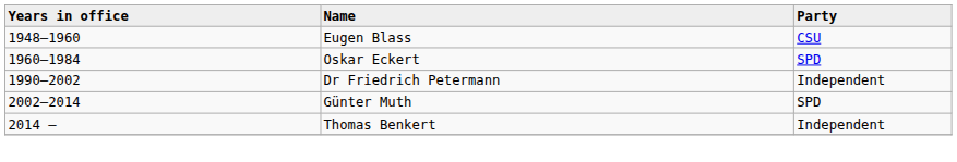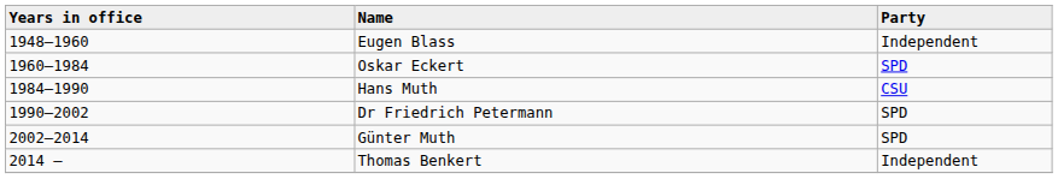 <table class="wikitable">
 <tr>
 <td bgcolor="#EEEEEE" !! width="20%"><strong>Years in office</strong></td>
 <td bgcolor="#EEEEEE" !! width="30%"><strong>Name</strong></td>
 <td bgcolor="#EEEEEE" !! width="10%"><strong>Party</strong></td>
 </tr>
 <tr>
 <td>1948–1960</td>
 <td>Eugen Blass</td>
-<td><a href='#'>CSU</a></td>
+<td>Independent</td>
 </tr>
 <tr>
 <td>1960–1984</td>
 <td>Oskar Eckert</td>
 <td><a href='#'>SPD</a></td>
 </tr>
 <tr>
+<td>1984–1990</td>
+<td>Hans Muth</td>
+<td><a href='#'>CSU</a></td>
+</tr>
+<tr>
 <td>1990–2002</td>
 <td>Dr Friedrich Petermann</td>
-<td>Independent</td>
+<td>SPD</td>
 </tr>
 <tr>
 <td>2002–2014</td>
 <td>Günter Muth</td>
 <td>SPD</td>
 </tr>
 <tr>
 <td>2014 –</td>
 <td>Thomas Benkert</td>
 <td>Independent</td>
 </tr>
 <tr>
 </tr>
 </table>
